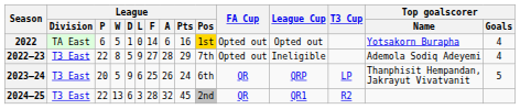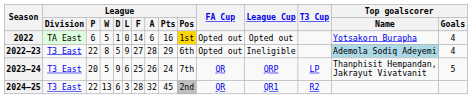 <table class="wikitable" style="text-align: center">
 <tr>
 <th rowspan=2>Season</th>
 <th colspan=9>League</th>
 <th rowspan=2><a href='#'>FA Cup</a></th>
 <th rowspan=2><a href='#'>League Cup</a></th>
 <th rowspan=2><a href='#'>T3 Cup</a></th>
 <th colspan=2>Top goalscorer</th>
 </tr>
 <tr>
 <th>Division</th>
 <th>P</th>
 <th>W</th>
 <th>D</th>
 <th>L</th>
 <th>F</th>
 <th>A</th>
 <th>Pts</th>
 <th>Pos</th>
 <th>Name</th>
 <th>Goals</th>
 </tr>
 <tr>
 <th>2022</th>
 <td bgcolor="#DDFFDD">TA East</td>
 <td>6</td>
 <td>5</td>
 <td>1</td>
 <td>0</td>
 <td>14</td>
 <td>6</td>
 <td>16</td>
 <td bgcolor=gold>1st</td>
 <td>Opted out</td>
 <td>Opted out</td>
 <td></td>
 <td align="left"> <a href='#'>Yotsakorn Burapha</a></td>
 <td>4</td>
 </tr>
 <tr>
 <th>2022–23</th>
 <td><a href='#'>T3 East</a></td>
 <td>22</td>
 <td>8</td>
 <td>5</td>
 <td>9</td>
 <td>27</td>
 <td>28</td>
 <td>29</td>
-<td>7th</td>
+<td>6th</td>
 <td>Opted out</td>
 <td>Ineligible</td>
 <td></td>
-<td align="left"> Ademola Sodiq Adeyemi</td>
+<td align="left" style="background: lightblue;"> Ademola Sodiq Adeyemi</td>
 <td>4</td>
 </tr>
 <tr>
 <th>2023–24</th>
 <td><a href='#'>T3 East</a></td>
 <td>20</td>
 <td>5</td>
 <td>9</td>
 <td>6</td>
 <td>25</td>
 <td>26</td>
 <td>24</td>
-<td>6th</td>
+<td>7th</td>
 <td><a href='#'>QR</a></td>
 <td><a href='#'>QRP</a></td>
 <td><a href='#'>LP</a></td>
 <td align="left"> Thanphisit Hempandan,<br> Jakrayut Vivatvanit</td>
 <td>5</td>
 </tr>
 <tr>
 <th>2024–25</th>
 <td><a href='#'>T3 East</a></td>
 <td>22</td>
 <td>13</td>
 <td>6</td>
 <td>3</td>
 <td>28</td>
 <td>32</td>
 <td>45</td>
 <td bgcolor=silver>2nd</td>
 <td><a href='#'>QR</a></td>
 <td><a href='#'>QR1</a></td>
 <td><a href='#'>R2</a></td>
 <td align="left"></td>
 <td></td>
 </tr>
 </table>
